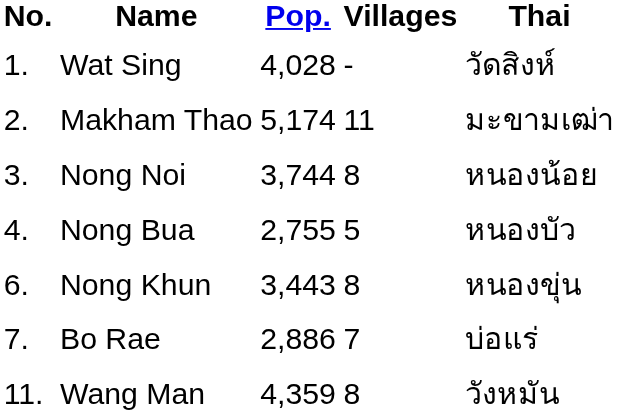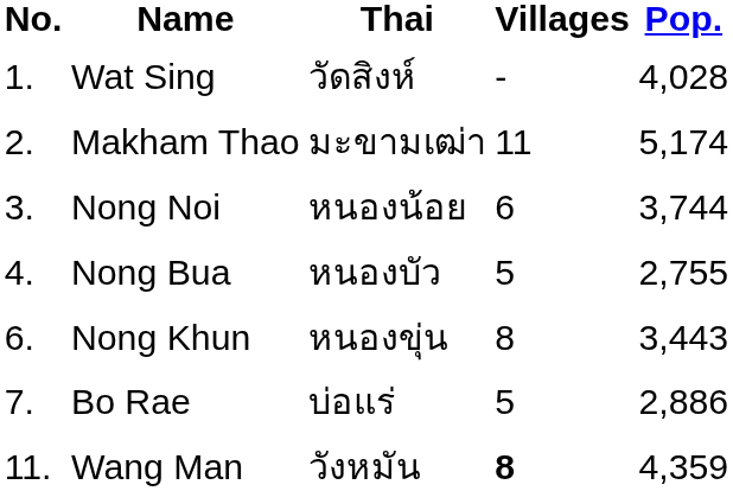 <table>
 <tr>
 <th>No.</th>
 <th>Name</th>
+<th>Thai</th>
+<th>Villages</th>
 <th><a href='#'>Pop.</a></th>
-<th>Villages</th>
-<th>Thai</th>
 </tr>
 <tr>
 <td>1.</td>
 <td>Wat Sing</td>
+<td>วัดสิงห์</td>
+<td>-</td>
 <td>4,028</td>
-<td>-</td>
-<td>วัดสิงห์</td>
 </tr>
 <tr>
 <td>2.</td>
 <td>Makham Thao</td>
+<td>มะขามเฒ่า</td>
+<td>11</td>
 <td>5,174</td>
-<td>11</td>
-<td>มะขามเฒ่า</td>
 </tr>
 <tr>
 <td>3.</td>
 <td>Nong Noi</td>
+<td>หนองน้อย</td>
+<td>6</td>
 <td>3,744</td>
-<td>8</td>
-<td>หนองน้อย</td>
 </tr>
 <tr>
 <td>4.</td>
 <td>Nong Bua</td>
+<td>หนองบัว</td>
+<td>5</td>
 <td>2,755</td>
-<td>5</td>
-<td>หนองบัว</td>
 </tr>
 <tr>
 <td>6.</td>
 <td>Nong Khun</td>
+<td>หนองขุ่น</td>
+<td>8</td>
 <td>3,443</td>
-<td>8</td>
-<td>หนองขุ่น</td>
 </tr>
 <tr>
 <td>7.</td>
 <td>Bo Rae</td>
+<td>บ่อแร่</td>
+<td>5</td>
 <td>2,886</td>
-<td>7</td>
-<td>บ่อแร่</td>
 </tr>
 <tr>
 <td>11.</td>
 <td>Wang Man</td>
+<td>วังหมัน</td>
+<td><strong>8</strong></td>
 <td>4,359</td>
-<td>8</td>
-<td>วังหมัน</td>
 </tr>
 </table>
